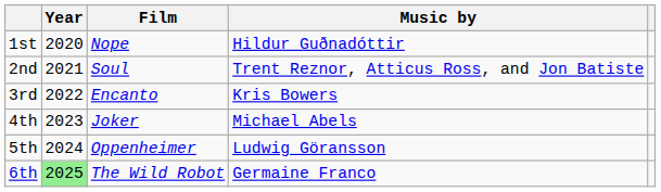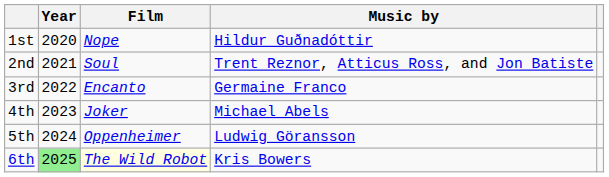 <table class="wikitable">
 <tr>
 <th scope="col"></th>
 <th scope="col">Year</th>
 <th scope="col">Film</th>
 <th scope="col">Music by</th>
 <th scope="col"></th>
 </tr>
 <tr>
 <td scope="row" style="text-align: center;">1st</td>
 <td>2020</td>
 <td><em><a href='#'>Nope</a></em></td>
 <td><a href='#'>Hildur Guðnadóttir</a></td>
 <td style="text-align: center;"></td>
 </tr>
 <tr>
 <td scope="row" style="text-align: center;">2nd</td>
 <td>2021</td>
 <td><em><a href='#'>Soul</a></em></td>
 <td><a href='#'>Trent Reznor</a>, <a href='#'>Atticus Ross</a>, and <a href='#'>Jon Batiste</a></td>
 <td style="text-align: center;"></td>
 </tr>
 <tr>
 <td scope="row" style="text-align: center;">3rd</td>
 <td>2022</td>
 <td><em><a href='#'>Encanto</a></em></td>
-<td><a href='#'>Kris Bowers</a></td>
+<td><a href='#'>Germaine Franco</a></td>
 <td style="text-align: center;"></td>
 </tr>
 <tr>
 <td scope="row" style="text-align: center;">4th</td>
 <td>2023</td>
 <td><em><a href='#'>Joker</a></em></td>
 <td><a href='#'>Michael Abels</a></td>
 <td style="text-align: center;"></td>
 </tr>
 <tr>
 <td scope="row" style="text-align: center;">5th</td>
 <td>2024</td>
 <td><em><a href='#'>Oppenheimer</a></em></td>
 <td><a href='#'>Ludwig Göransson</a></td>
 <td style="text-align: center;"></td>
 </tr>
 <tr>
 <td scope="row" style="text-align: center;"><a href='#'>6th</a></td>
 <td style="background: lightgreen;">2025</td>
-<td><em><a href='#'>The Wild Robot</a></em></td>
-<td><a href='#'>Germaine Franco</a></td>
+<td style="background: lightyellow;"><em><a href='#'>The Wild Robot</a></em></td>
+<td><a href='#'>Kris Bowers</a></td>
 <td style="text-align: center;"></td>
 </tr>
 </table>
